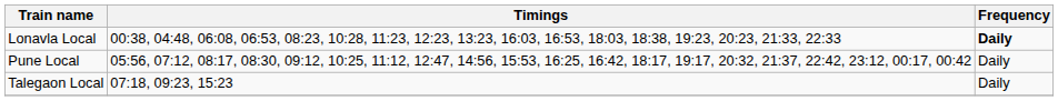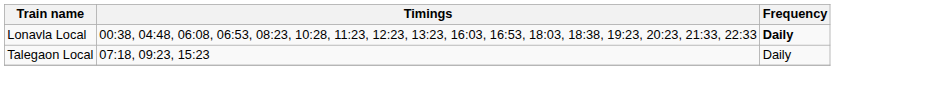 <table class="wikitable" border="1">
 <tr>
 <th>Train name</th>
 <th>Timings</th>
 <th>Frequency</th>
 </tr>
 <tr>
 <td>Lonavla Local</td>
 <td>00:38, 04:48, 06:08, 06:53, 08:23, 10:28, 11:23, 12:23, 13:23, 16:03, 16:53, 18:03, 18:38, 19:23, 20:23, 21:33, 22:33</td>
 <td><strong>Daily</strong></td>
 </tr>
 <tr>
-<td>Pune Local</td>
-<td>05:56, 07:12, 08:17, 08:30, 09:12, 10:25, 11:12, 12:47, 14:56, 15:53, 16:25, 16:42, 18:17, 19:17, 20:32, 21:37, 22:42, 23:12, 00:17, 00:42</td>
-<td>Daily</td>
-</tr>
-<tr>
 <td>Talegaon Local</td>
 <td>07:18, 09:23, 15:23</td>
 <td>Daily</td>
 </tr>
 <tr>
 </tr>
 </table>
